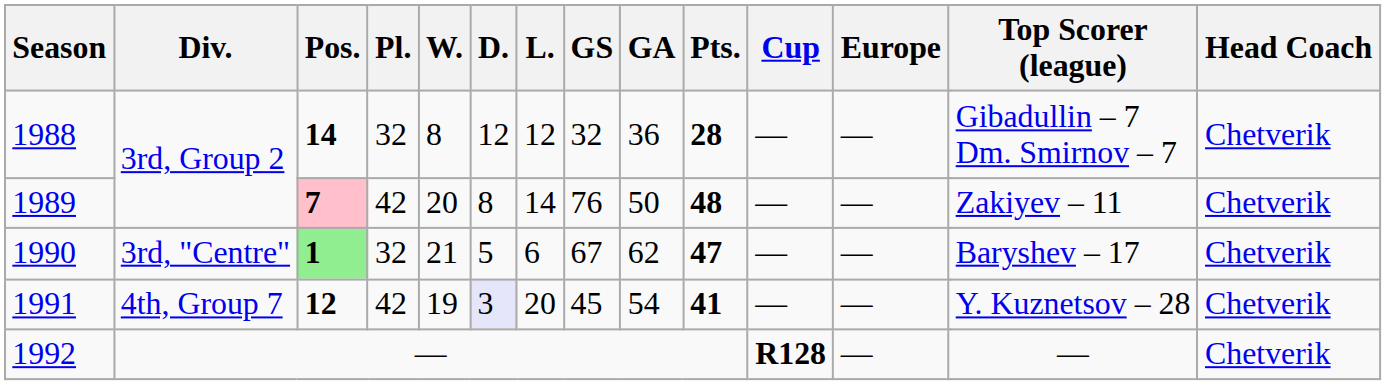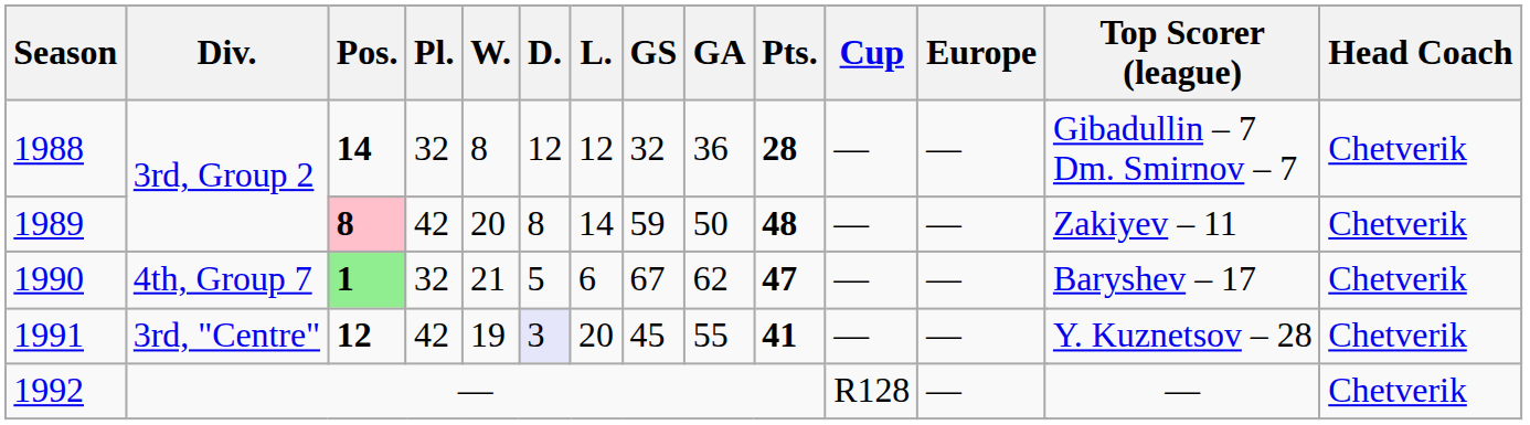 <table class="wikitable">
 <tr>
 <th align="center">Season</th>
 <th align="center">Div.</th>
 <th align="center">Pos.</th>
 <th align="center">Pl.</th>
 <th align="center">W.</th>
 <th align="center">D.</th>
 <th align="center">L.</th>
 <th align="center">GS</th>
 <th align="center">GA</th>
 <th align="center">Pts.</th>
 <th><a href='#'>Cup</a></th>
 <th colspan="2">Europe</th>
 <th>Top Scorer <br> (league)</th>
 <th>Head Coach</th>
 </tr>
 <tr>
 <td><a href='#'>1988</a></td>
 <td rowspan="2"><a href='#'>3rd, Group 2</a></td>
 <td><strong>14</strong></td>
 <td>32</td>
 <td>8</td>
 <td>12</td>
 <td>12</td>
 <td>32</td>
 <td>36</td>
 <td><strong>28</strong></td>
 <td>—</td>
 <td colspan="2">—</td>
 <td> <a href='#'>Gibadullin</a> – 7 <br> <a href='#'>Dm. Smirnov</a> – 7</td>
 <td> <a href='#'>Chetverik</a></td>
 </tr>
 <tr>
 <td><a href='#'>1989</a></td>
-<td bgcolor="pink"><strong>7</strong></td>
+<td bgcolor="pink"><strong>8</strong></td>
 <td>42</td>
 <td>20</td>
 <td>8</td>
 <td>14</td>
-<td>76</td>
+<td>59</td>
 <td>50</td>
 <td><strong>48</strong></td>
 <td>—</td>
 <td colspan="2">—</td>
 <td> <a href='#'>Zakiyev</a> – 11</td>
 <td> <a href='#'>Chetverik</a></td>
 </tr>
 <tr>
 <td><a href='#'>1990</a></td>
-<td><a href='#'>3rd, "Centre"</a></td>
+<td><a href='#'>4th, Group 7</a></td>
 <td bgcolor="lightgreen"><strong>1</strong></td>
 <td>32</td>
 <td>21</td>
 <td>5</td>
 <td>6</td>
 <td>67</td>
 <td>62</td>
 <td><strong>47</strong></td>
 <td>—</td>
 <td colspan="2">—</td>
 <td> <a href='#'>Baryshev</a> – 17</td>
 <td> <a href='#'>Chetverik</a></td>
 </tr>
 <tr>
 <td><a href='#'>1991</a></td>
-<td><a href='#'>4th, Group 7</a></td>
+<td><a href='#'>3rd, "Centre"</a></td>
 <td><strong>12</strong></td>
 <td>42</td>
 <td>19</td>
 <td style="background: lavender;">3</td>
 <td>20</td>
 <td>45</td>
-<td>54</td>
+<td>55</td>
 <td><strong>41</strong></td>
 <td>—</td>
 <td colspan="2">—</td>
 <td> <a href='#'>Y. Kuznetsov</a> – 28</td>
 <td> <a href='#'>Chetverik</a></td>
 </tr>
 <tr>
 <td><a href='#'>1992</a></td>
 <td colspan="9" align="center">—</td>
-<td><strong>R128</strong></td>
+<td>R128</td>
 <td colspan="2">—</td>
 <td align="center">—</td>
 <td> <a href='#'>Chetverik</a></td>
 </tr>
 </table>
